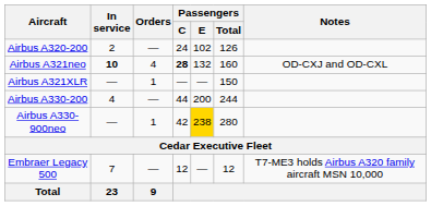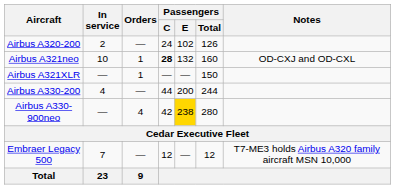 <table class="wikitable" style="border-collapse:collapse;text-align:center;margin:auto;">
 <tr>
 <th rowspan="2">Aircraft</th>
 <th rowspan="2" style="width:25px;">In service</th>
 <th rowspan="2" style="width:25px;">Orders</th>
 <th colspan="3">Passengers</th>
 <th rowspan="2">Notes</th>
 </tr>
 <tr>
 <th><abbr>C</abbr></th>
 <th><abbr>E</abbr></th>
 <th>Total</th>
 </tr>
 <tr>
 <td><a href='#'>Airbus A320-200</a></td>
 <td>2</td>
 <td>—</td>
 <td>24</td>
 <td>102</td>
 <td>126</td>
 <td></td>
 </tr>
 <tr>
 <td><a href='#'>Airbus A321neo</a></td>
-<td><strong>10</strong></td>
-<td>4</td>
+<td>10</td>
+<td>1</td>
 <td><strong>28</strong></td>
 <td>132</td>
 <td>160</td>
 <td>OD-CXJ and OD-CXL</td>
 </tr>
 <tr>
 <td><a href='#'>Airbus A321XLR</a></td>
 <td>—</td>
 <td>1</td>
 <td>—</td>
 <td>—</td>
 <td>150</td>
 <td></td>
 </tr>
 <tr>
 <td><a href='#'>Airbus A330-200</a></td>
 <td>4</td>
 <td>—</td>
 <td>44</td>
 <td>200</td>
 <td>244</td>
 <td></td>
 </tr>
 <tr>
 <td><a href='#'>Airbus A330-900neo</a></td>
 <td>—</td>
-<td>1</td>
+<td>4</td>
 <td>42</td>
 <td style="background: gold;">238</td>
 <td>280</td>
 <td></td>
 </tr>
 <tr>
 <th colspan="9">Cedar Executive Fleet</th>
 </tr>
 <tr>
 <td><a href='#'>Embraer Legacy 500</a></td>
 <td>7</td>
 <td>—</td>
 <td>12</td>
 <td>—</td>
 <td>12</td>
 <td>T7-ME3 holds <a href='#'>Airbus A320 family</a> aircraft MSN 10,000</td>
 </tr>
 <tr>
 <th>Total</th>
 <th>23</th>
 <th>9</th>
 <th colspan="5"></th>
 </tr>
 </table>
